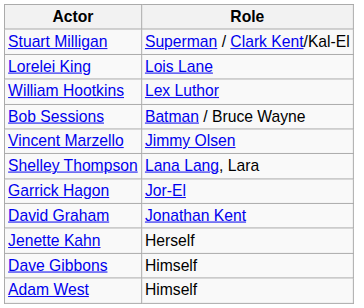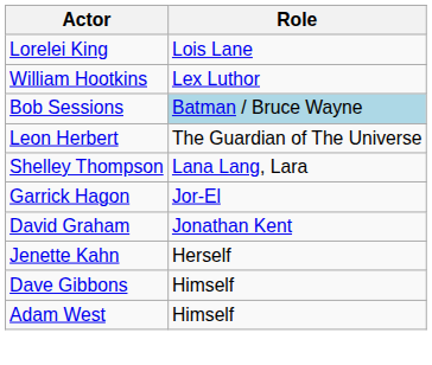 <table class="wikitable">
 <tr>
 <th>Actor</th>
 <th>Role</th>
-</tr>
-<tr>
-<td><a href='#'>Stuart Milligan</a></td>
-<td><a href='#'>Superman</a> / <a href='#'>Clark Kent</a>/Kal-El</td>
 </tr>
 <tr>
 <td><a href='#'>Lorelei King</a></td>
 <td><a href='#'>Lois Lane</a></td>
 </tr>
 <tr>
 <td><a href='#'>William Hootkins</a></td>
 <td><a href='#'>Lex Luthor</a></td>
 </tr>
 <tr>
 <td><a href='#'>Bob Sessions</a></td>
-<td><a href='#'>Batman</a> / Bruce Wayne</td>
+<td style="background: lightblue;"><a href='#'>Batman</a> / Bruce Wayne</td>
 </tr>
 <tr>
-<td><a href='#'>Vincent Marzello</a></td>
-<td><a href='#'>Jimmy Olsen</a></td>
+<td><a href='#'>Leon Herbert</a></td>
+<td>The Guardian of The Universe</td>
 </tr>
 <tr>
 <td><a href='#'>Shelley Thompson</a></td>
 <td><a href='#'>Lana Lang</a>, Lara</td>
 </tr>
 <tr>
 <td><a href='#'>Garrick Hagon</a></td>
 <td><a href='#'>Jor-El</a></td>
 </tr>
 <tr>
 <td><a href='#'>David Graham</a></td>
 <td><a href='#'>Jonathan Kent</a></td>
 </tr>
 <tr>
 <td><a href='#'>Jenette Kahn</a></td>
 <td>Herself</td>
 </tr>
 <tr>
 <td><a href='#'>Dave Gibbons</a></td>
 <td>Himself</td>
 </tr>
 <tr>
 <td><a href='#'>Adam West</a></td>
 <td>Himself</td>
 </tr>
 </table>
